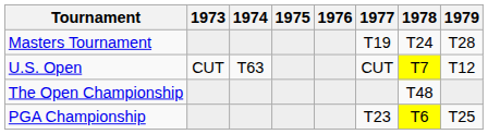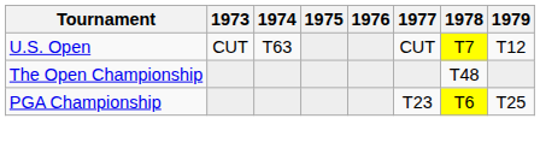 <table class="wikitable" style="font-size:95%;text-align:center;">
 <tr>
 <th>Tournament</th>
 <th>1973</th>
 <th>1974</th>
 <th>1975</th>
 <th>1976</th>
 <th>1977</th>
 <th>1978</th>
 <th>1979</th>
-</tr>
-<tr>
-<td align=left><a href='#'>Masters Tournament</a></td>
-<td style="background:#eeeeee;"></td>
-<td style="background:#eeeeee;"></td>
-<td style="background:#eeeeee;"></td>
-<td style="background:#eeeeee;"></td>
-<td>T19</td>
-<td>T24</td>
-<td>T28</td>
 </tr>
 <tr>
 <td align=left><a href='#'>U.S. Open</a></td>
 <td>CUT</td>
 <td>T63</td>
 <td style="background:#eeeeee;"></td>
 <td style="background:#eeeeee;"></td>
 <td>CUT</td>
 <td style="background:yellow;">T7</td>
 <td>T12</td>
 </tr>
 <tr>
 <td align=left><a href='#'>The Open Championship</a></td>
 <td style="background:#eeeeee;"></td>
 <td style="background:#eeeeee;"></td>
 <td style="background:#eeeeee;"></td>
 <td style="background:#eeeeee;"></td>
 <td style="background:#eeeeee;"></td>
 <td>T48</td>
 <td style="background:#eeeeee;"></td>
 </tr>
 <tr>
 <td align=left><a href='#'>PGA Championship</a></td>
 <td style="background:#eeeeee;"></td>
 <td style="background:#eeeeee;"></td>
 <td style="background:#eeeeee;"></td>
 <td style="background:#eeeeee;"></td>
 <td>T23</td>
 <td style="background:yellow;">T6</td>
 <td>T25</td>
 </tr>
 </table>
